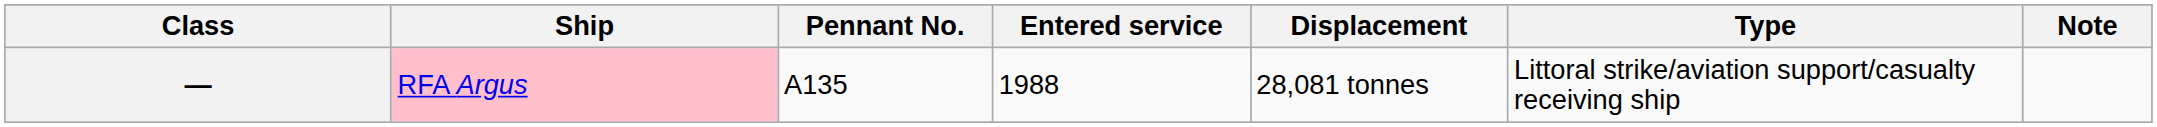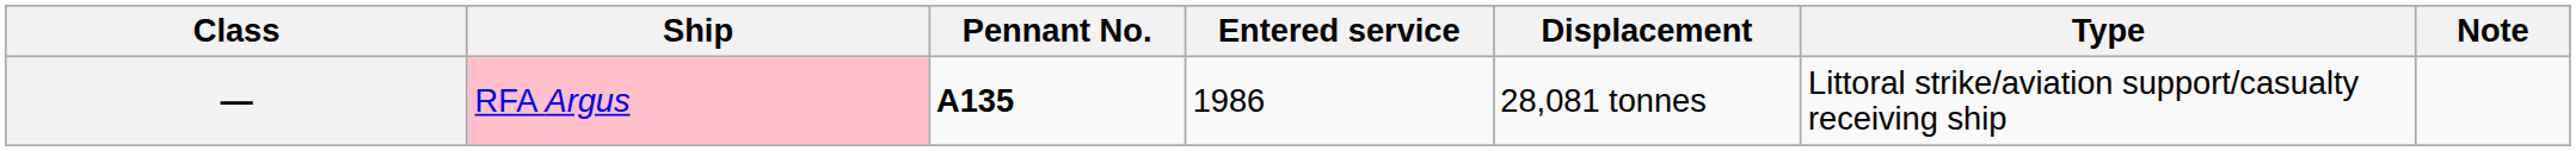 <table class="wikitable" style="margin:auto; width:100%;">
 <tr>
 <th style="text-align:center; width:18%;">Class</th>
 <th style="text-align:center; width:18%;">Ship</th>
 <th style="text-align:center; width:10%;">Pennant No.</th>
 <th style="text-align:center; width:12%;">Entered service</th>
 <th style="text-align:center; width:12%;">Displacement</th>
 <th style="text-align:center; width:24%;">Type</th>
 <th style="text-align:center; width:6%;">Note</th>
 </tr>
 <tr>
 <th rowspan="1">—</th>
 <td style="background: pink;"><a href='#'>RFA <em>Argus</em></a></td>
-<td>A135</td>
-<td>1988</td>
+<td><strong>A135</strong></td>
+<td>1986</td>
 <td>28,081 tonnes</td>
 <td>Littoral strike/aviation support/casualty receiving ship</td>
 <td></td>
 </tr>
 </table>
